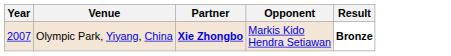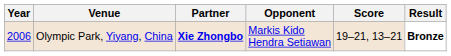 <table class="sortable wikitable" style="font-size: 90%;">
 <tr>
 <th>Year</th>
 <th>Venue</th>
 <th>Partner</th>
 <th>Opponent</th>
+<th>Score</th>
 <th>Result</th>
 </tr>
 <tr style="background:#F3E6D7">
-<td align="center"><a href='#'>2007</a></td>
+<td align="center"><a href='#'>2006</a></td>
 <td align="left">Olympic Park, <a href='#'>Yiyang</a>, <a href='#'>China</a></td>
 <td align="left"><strong> <a href='#'>Xie Zhongbo</a></strong></td>
 <td align="left"> <a href='#'>Markis Kido</a> <br>  <a href='#'>Hendra Setiawan</a></td>
+<td align="left">19–21, 13–21</td>
 <td style="text-align:left; background:white"> <strong>Bronze</strong></td>
 </tr>
 </table>
